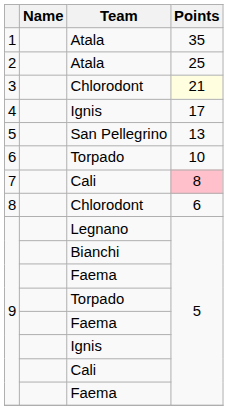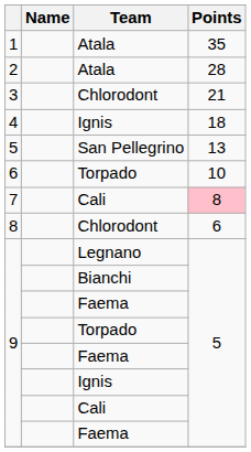 <table class="wikitable">
 <tr>
 <th></th>
 <th>Name</th>
 <th>Team</th>
 <th>Points</th>
 </tr>
 <tr>
 <td style="text-align:center">1</td>
 <td></td>
 <td>Atala</td>
 <td style="text-align:center">35</td>
 </tr>
 <tr>
 <td style="text-align:center">2</td>
 <td></td>
 <td>Atala</td>
-<td style="text-align:center">25</td>
+<td style="text-align:center">28</td>
 </tr>
 <tr>
 <td style="text-align:center">3</td>
 <td></td>
 <td>Chlorodont</td>
-<td style="background: lightyellow; text-align:center">21</td>
+<td style="text-align:center">21</td>
 </tr>
 <tr>
 <td style="text-align:center">4</td>
 <td></td>
 <td>Ignis</td>
-<td style="text-align:center">17</td>
+<td style="text-align:center">18</td>
 </tr>
 <tr>
 <td style="text-align:center">5</td>
 <td></td>
 <td>San Pellegrino</td>
 <td style="text-align:center">13</td>
 </tr>
 <tr>
 <td style="text-align:center">6</td>
 <td></td>
 <td>Torpado</td>
 <td style="text-align:center">10</td>
 </tr>
 <tr>
 <td style="text-align:center">7</td>
 <td></td>
 <td>Cali</td>
 <td style="background: pink; text-align:center">8</td>
 </tr>
 <tr>
 <td style="text-align:center">8</td>
 <td></td>
 <td>Chlorodont</td>
 <td style="text-align:center">6</td>
 </tr>
 <tr>
 <td style="text-align:center" rowspan="8">9</td>
 <td></td>
 <td>Legnano</td>
 <td style="text-align:center" rowspan="8">5</td>
 </tr>
 <tr>
 <td></td>
 <td>Bianchi</td>
 </tr>
 <tr>
 <td></td>
 <td>Faema</td>
 </tr>
 <tr>
 <td></td>
 <td>Torpado</td>
 </tr>
 <tr>
 <td></td>
 <td>Faema</td>
 </tr>
 <tr>
 <td></td>
 <td>Ignis</td>
 </tr>
 <tr>
 <td></td>
 <td>Cali</td>
 </tr>
 <tr>
 <td></td>
 <td>Faema</td>
 </tr>
 <tr>
 </tr>
 </table>
